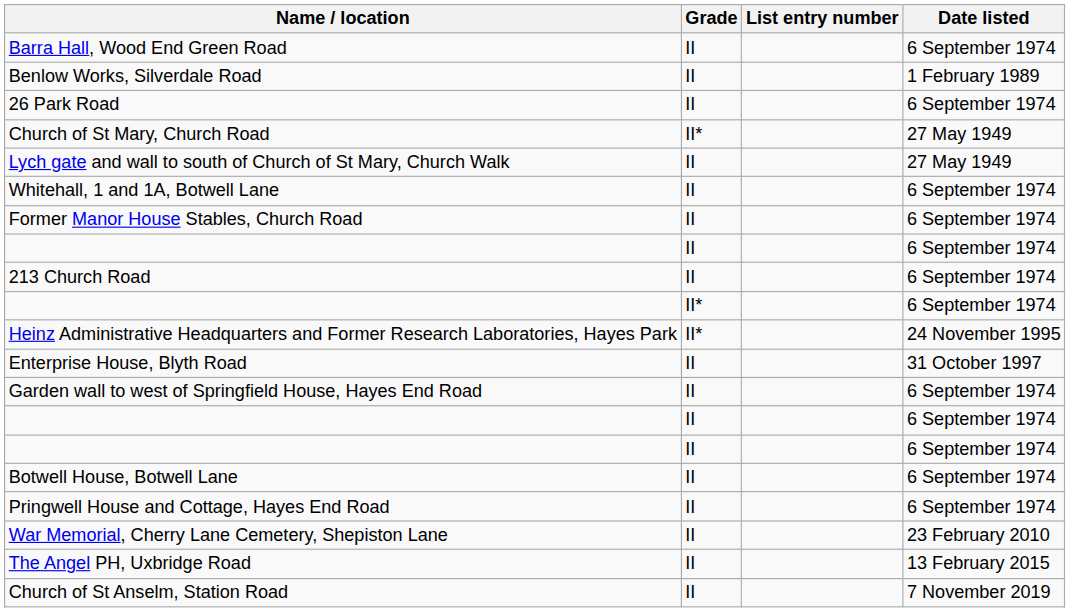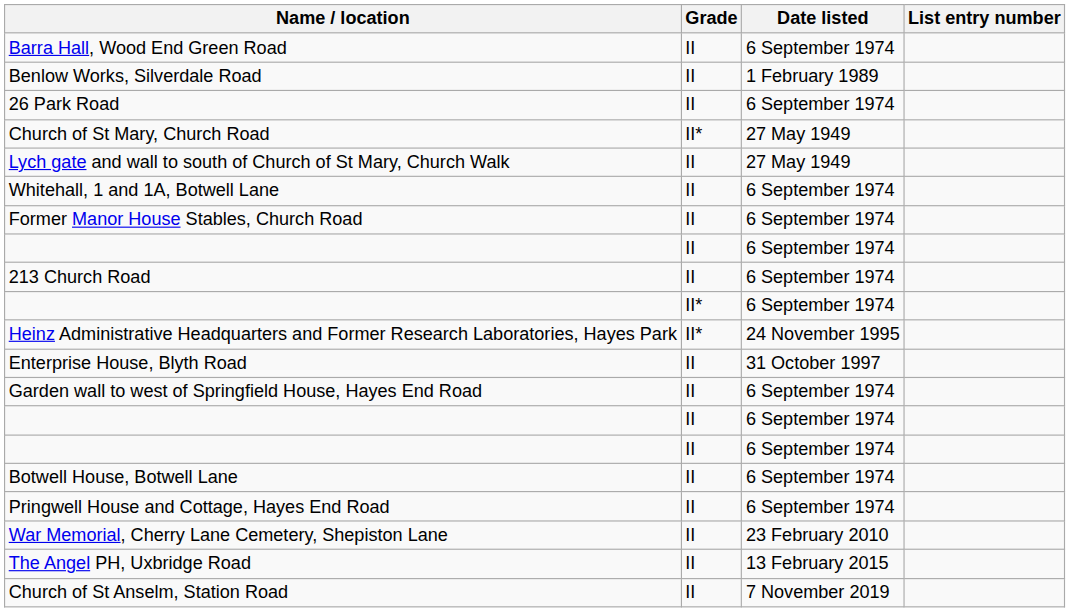 <table class="wikitable sorttable">
 <tr style="white-space:nowrap">
 <th>Name / location</th>
 <th>Grade</th>
+<th>Date listed</th>
 <th>List entry number</th>
-<th>Date listed</th>
 </tr>
 <tr>
 <td><a href='#'>Barra Hall</a>, Wood End Green Road</td>
 <td>II</td>
+<td>6 September 1974</td>
 <td></td>
-<td>6 September 1974</td>
 </tr>
 <tr>
 <td>Benlow Works, Silverdale Road</td>
 <td>II</td>
+<td>1 February 1989</td>
 <td></td>
-<td>1 February 1989</td>
 </tr>
 <tr>
 <td>26 Park Road</td>
 <td>II</td>
+<td>6 September 1974</td>
 <td></td>
-<td>6 September 1974</td>
 </tr>
 <tr>
 <td>Church of St Mary, Church Road</td>
 <td>II*</td>
+<td>27 May 1949</td>
 <td></td>
-<td>27 May 1949</td>
 </tr>
 <tr>
 <td><a href='#'>Lych gate</a> and wall to south of Church of St Mary, Church Walk</td>
 <td>II</td>
+<td>27 May 1949</td>
 <td></td>
-<td>27 May 1949</td>
 </tr>
 <tr>
 <td>Whitehall, 1 and 1A, Botwell Lane</td>
 <td>II</td>
+<td>6 September 1974</td>
 <td></td>
-<td>6 September 1974</td>
 </tr>
 <tr>
 <td>Former <a href='#'>Manor House</a> Stables, Church Road</td>
 <td>II</td>
+<td>6 September 1974</td>
 <td></td>
-<td>6 September 1974</td>
 </tr>
 <tr>
 <td></td>
 <td>II</td>
+<td>6 September 1974</td>
 <td></td>
-<td>6 September 1974</td>
 </tr>
 <tr>
 <td>213 Church Road</td>
 <td>II</td>
+<td>6 September 1974</td>
 <td></td>
-<td>6 September 1974</td>
 </tr>
 <tr>
 <td></td>
 <td>II*</td>
+<td>6 September 1974</td>
 <td></td>
-<td>6 September 1974</td>
 </tr>
 <tr>
 <td><a href='#'>Heinz</a> Administrative Headquarters and Former Research Laboratories, Hayes Park</td>
 <td>II*</td>
+<td>24 November 1995</td>
 <td></td>
-<td>24 November 1995</td>
 </tr>
 <tr>
 <td>Enterprise House, Blyth Road</td>
 <td>II</td>
+<td>31 October 1997</td>
 <td></td>
-<td>31 October 1997</td>
 </tr>
 <tr>
 <td>Garden wall to west of Springfield House, Hayes End Road</td>
 <td>II</td>
+<td>6 September 1974</td>
 <td></td>
-<td>6 September 1974</td>
 </tr>
 <tr>
 <td></td>
 <td>II</td>
+<td>6 September 1974</td>
 <td></td>
-<td>6 September 1974</td>
 </tr>
 <tr>
 <td></td>
 <td>II</td>
+<td>6 September 1974</td>
 <td></td>
-<td>6 September 1974</td>
 </tr>
 <tr>
 <td>Botwell House, Botwell Lane</td>
 <td>II</td>
+<td>6 September 1974</td>
 <td></td>
-<td>6 September 1974</td>
 </tr>
 <tr>
 <td>Pringwell House and Cottage, Hayes End Road</td>
 <td>II</td>
+<td>6 September 1974</td>
 <td></td>
-<td>6 September 1974</td>
 </tr>
 <tr>
 <td><a href='#'>War Memorial</a>, Cherry Lane Cemetery, Shepiston Lane</td>
 <td>II</td>
+<td>23 February 2010</td>
 <td></td>
-<td>23 February 2010</td>
 </tr>
 <tr>
 <td><a href='#'>The Angel</a> PH, Uxbridge Road</td>
 <td>II</td>
+<td>13 February 2015</td>
 <td></td>
-<td>13 February 2015</td>
 </tr>
 <tr>
 <td>Church of St Anselm, Station Road</td>
 <td>II</td>
+<td>7 November 2019</td>
 <td></td>
-<td>7 November 2019</td>
 </tr>
 </table>
